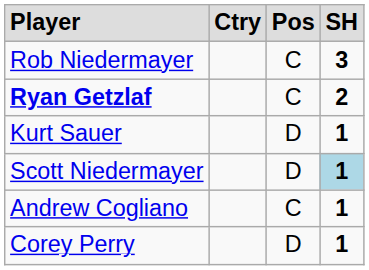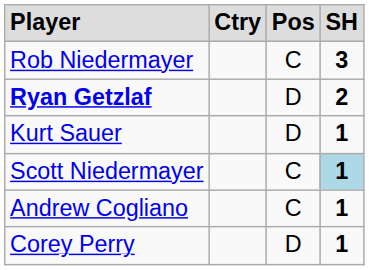 <table class="wikitable">
 <tr align="center" style="font-weight:bold; background-color:#dddddd;" |>
 <td align="left">Player</td>
 <td>Ctry</td>
 <td>Pos</td>
 <td>SH</td>
 </tr>
 <tr align="center">
 <td align="left"><a href='#'>Rob Niedermayer</a></td>
 <td></td>
 <td>C</td>
 <td><strong>3</strong></td>
 </tr>
 <tr align="center">
 <td align="left"><strong><a href='#'>Ryan Getzlaf</a></strong></td>
 <td></td>
-<td>C</td>
+<td>D</td>
 <td><strong>2</strong></td>
 </tr>
 <tr align="center">
 <td align="left"><a href='#'>Kurt Sauer</a></td>
 <td></td>
 <td>D</td>
 <td><strong>1</strong></td>
 </tr>
 <tr align="center">
 <td align="left"><a href='#'>Scott Niedermayer</a></td>
 <td></td>
-<td>D</td>
+<td>C</td>
 <td style="background: lightblue;"><strong>1</strong></td>
 </tr>
 <tr align="center">
 <td align="left"><a href='#'>Andrew Cogliano</a></td>
 <td></td>
 <td>C</td>
 <td><strong>1</strong></td>
 </tr>
 <tr align="center">
 <td align="left"><a href='#'>Corey Perry</a></td>
 <td></td>
 <td>D</td>
 <td><strong>1</strong></td>
 </tr>
 </table>
